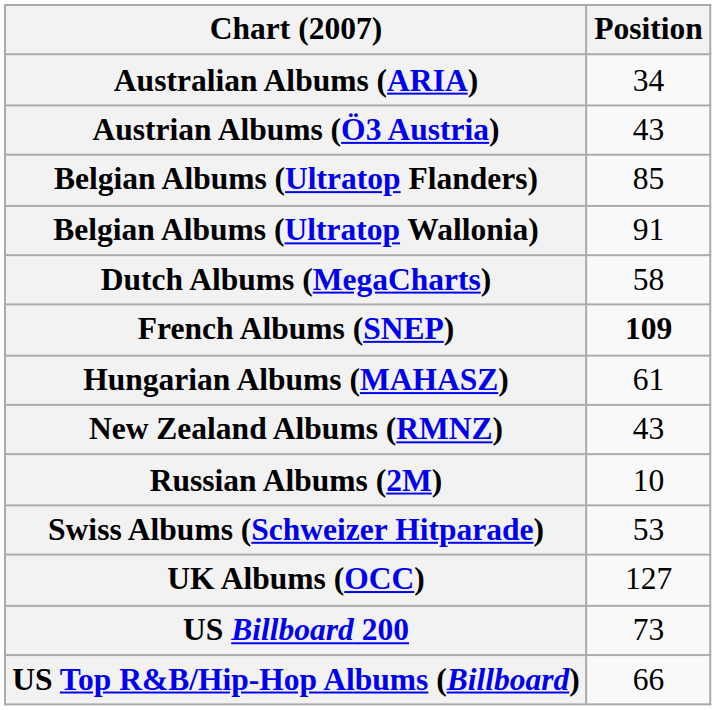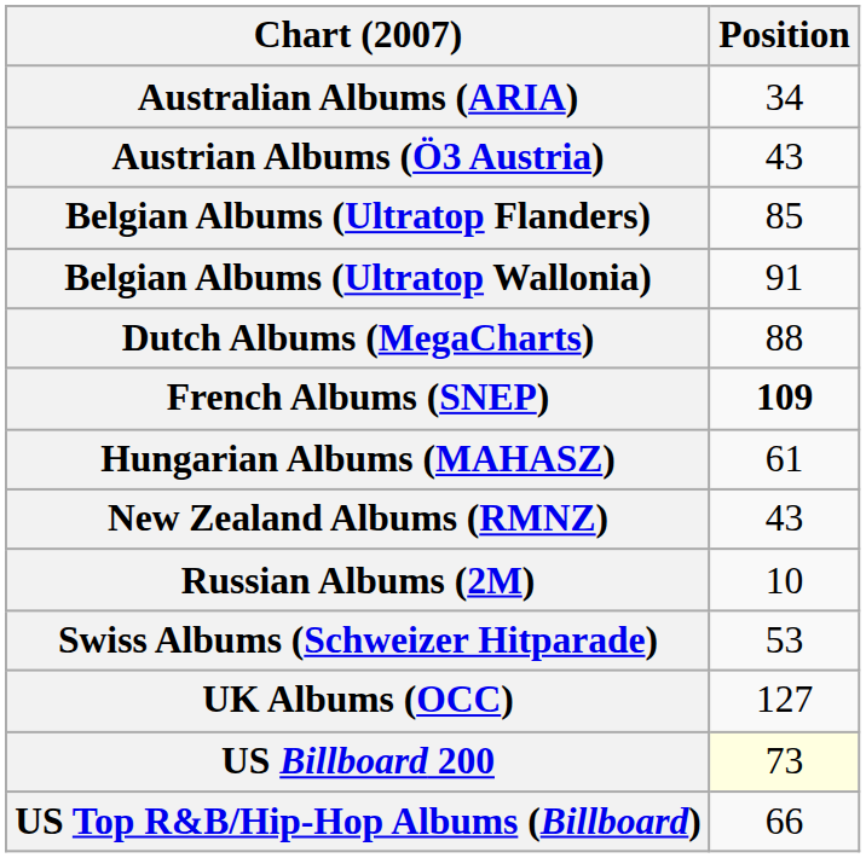 <table class="wikitable sortable plainrowheaders" style="text-align:center">
 <tr>
 <th scope="col">Chart (2007)</th>
 <th scope="col">Position</th>
 </tr>
 <tr>
 <th scope="row">Australian Albums (<a href='#'>ARIA</a>)</th>
 <td>34</td>
 </tr>
 <tr>
 <th scope="row">Austrian Albums (<a href='#'>Ö3 Austria</a>)</th>
 <td>43</td>
 </tr>
 <tr>
 <th scope="row">Belgian Albums (<a href='#'>Ultratop</a> Flanders)</th>
 <td>85</td>
 </tr>
 <tr>
 <th scope="row">Belgian Albums (<a href='#'>Ultratop</a> Wallonia)</th>
 <td>91</td>
 </tr>
 <tr>
 <th scope="row">Dutch Albums (<a href='#'>MegaCharts</a>)</th>
-<td>58</td>
+<td>88</td>
 </tr>
 <tr>
 <th scope="row">French Albums (<a href='#'>SNEP</a>)</th>
 <td><strong>109</strong></td>
 </tr>
 <tr>
 <th scope="row">Hungarian Albums (<a href='#'>MAHASZ</a>)</th>
 <td>61</td>
 </tr>
 <tr>
 <th scope="row">New Zealand Albums (<a href='#'>RMNZ</a>)</th>
 <td>43</td>
 </tr>
 <tr>
 <th scope="row">Russian Albums (<a href='#'>2M</a>)</th>
 <td>10</td>
 </tr>
 <tr>
 <th scope="row">Swiss Albums (<a href='#'>Schweizer Hitparade</a>)</th>
 <td>53</td>
 </tr>
 <tr>
 <th scope="row">UK Albums (<a href='#'>OCC</a>)</th>
 <td>127</td>
 </tr>
 <tr>
 <th scope="row">US <a href='#'><em>Billboard</em> 200</a></th>
-<td>73</td>
+<td style="background: lightyellow;">73</td>
 </tr>
 <tr>
 <th scope="row">US <a href='#'>Top R&B/Hip-Hop Albums</a> (<em><a href='#'>Billboard</a></em>)</th>
 <td>66</td>
 </tr>
 </table>
